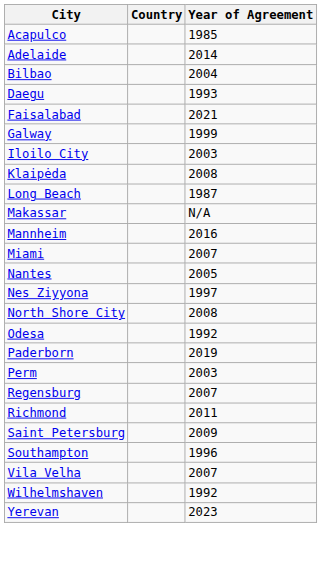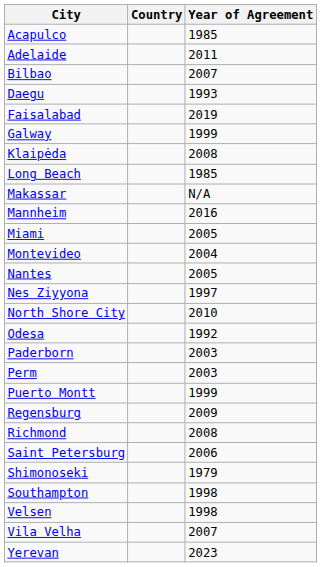 <table class="wikitable">
 <tr>
 <th>City</th>
 <th>Country</th>
 <th>Year of Agreement</th>
 </tr>
 <tr>
 <td><a href='#'>Acapulco</a></td>
 <td></td>
 <td>1985</td>
 </tr>
 <tr>
 <td><a href='#'>Adelaide</a></td>
 <td></td>
-<td>2014</td>
+<td>2011</td>
 </tr>
 <tr>
 <td><a href='#'>Bilbao</a></td>
 <td></td>
-<td>2004</td>
+<td>2007</td>
 </tr>
 <tr>
 <td><a href='#'>Daegu</a></td>
 <td></td>
 <td>1993</td>
 </tr>
 <tr>
 <td><a href='#'>Faisalabad</a></td>
 <td></td>
-<td>2021</td>
+<td>2019</td>
 </tr>
 <tr>
 <td><a href='#'>Galway</a></td>
 <td></td>
 <td>1999</td>
-</tr>
-<tr>
-<td><a href='#'>Iloilo City</a></td>
-<td></td>
-<td>2003</td>
 </tr>
 <tr>
 <td><a href='#'>Klaipėda</a></td>
 <td></td>
 <td>2008</td>
 </tr>
 <tr>
 <td><a href='#'>Long Beach</a></td>
 <td></td>
-<td>1987</td>
+<td>1985</td>
 </tr>
 <tr>
 <td><a href='#'>Makassar</a></td>
 <td></td>
 <td>N/A</td>
 </tr>
 <tr>
 <td><a href='#'>Mannheim</a></td>
 <td></td>
 <td>2016</td>
 </tr>
 <tr>
 <td><a href='#'>Miami</a></td>
 <td></td>
-<td>2007</td>
+<td>2005</td>
+</tr>
+<tr>
+<td><a href='#'>Montevideo</a></td>
+<td></td>
+<td>2004</td>
 </tr>
 <tr>
 <td><a href='#'>Nantes</a></td>
 <td></td>
 <td>2005</td>
 </tr>
 <tr>
 <td><a href='#'>Nes Ziyyona</a></td>
 <td></td>
 <td>1997</td>
 </tr>
 <tr>
 <td><a href='#'>North Shore City</a></td>
 <td></td>
-<td>2008</td>
+<td>2010</td>
 </tr>
 <tr>
 <td><a href='#'>Odesa</a></td>
 <td></td>
 <td>1992</td>
 </tr>
 <tr>
 <td><a href='#'>Paderborn</a></td>
 <td></td>
-<td>2019</td>
+<td>2003</td>
 </tr>
 <tr>
 <td><a href='#'>Perm</a></td>
 <td></td>
 <td>2003</td>
 </tr>
 <tr>
+<td><a href='#'>Puerto Montt</a></td>
+<td></td>
+<td>1999</td>
+</tr>
+<tr>
 <td><a href='#'>Regensburg</a></td>
 <td></td>
-<td>2007</td>
+<td>2009</td>
 </tr>
 <tr>
 <td><a href='#'>Richmond</a></td>
 <td></td>
-<td>2011</td>
+<td>2008</td>
 </tr>
 <tr>
 <td><a href='#'>Saint Petersburg</a></td>
 <td></td>
-<td>2009</td>
+<td>2006</td>
+</tr>
+<tr>
+<td><a href='#'>Shimonoseki</a></td>
+<td></td>
+<td>1979</td>
 </tr>
 <tr>
 <td><a href='#'>Southampton</a></td>
 <td></td>
-<td>1996</td>
+<td>1998</td>
+</tr>
+<tr>
+<td><a href='#'>Velsen</a></td>
+<td></td>
+<td>1998</td>
 </tr>
 <tr>
 <td><a href='#'>Vila Velha</a></td>
 <td></td>
 <td>2007</td>
 </tr>
 <tr>
-<td><a href='#'>Wilhelmshaven</a></td>
-<td></td>
-<td>1992</td>
-</tr>
-<tr>
 <td><a href='#'>Yerevan</a></td>
 <td></td>
 <td>2023</td>
 </tr>
 </table>
